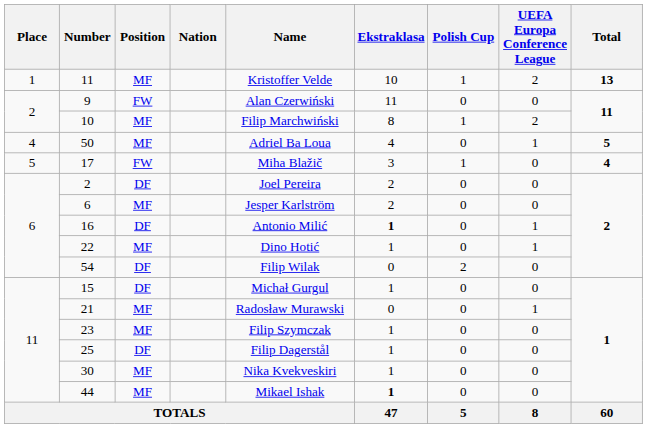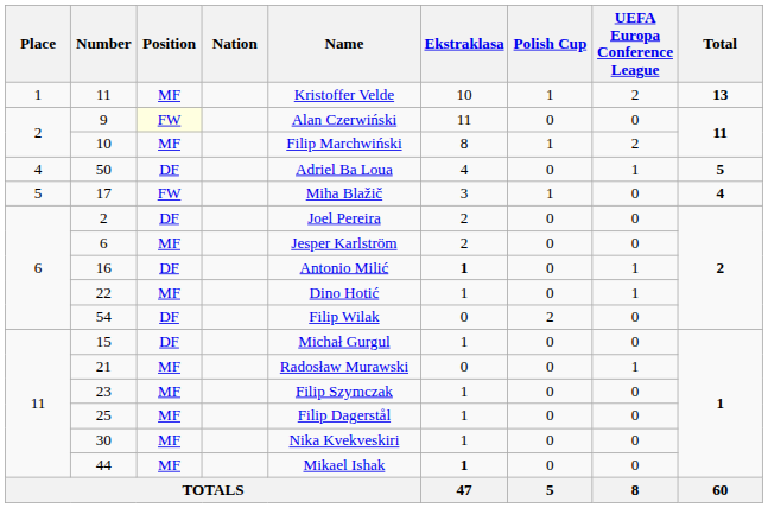 <table class="wikitable" style="font-size: 100%; text-align: center;">
 <tr>
 <th width=60>Place</th>
 <th width=60>Number</th>
 <th width=60>Position</th>
 <th width=60>Nation</th>
 <th width=150>Name</th>
 <th width=80><a href='#'>Ekstraklasa</a></th>
 <th width=80><a href='#'>Polish Cup</a></th>
 <th width=80><a href='#'>UEFA Europa Conference League</a></th>
 <th width=80>Total</th>
 </tr>
 <tr>
 <td rowspan="1">1</td>
 <td>11</td>
 <td><a href='#'>MF</a></td>
 <td></td>
 <td><a href='#'>Kristoffer Velde</a></td>
 <td>10</td>
 <td>1</td>
 <td>2</td>
 <td rowspan="1"><strong>13</strong></td>
 </tr>
 <tr>
 <td rowspan="2">2</td>
 <td>9</td>
-<td><a href='#'>FW</a></td>
+<td style="background: lightyellow;"><a href='#'>FW</a></td>
 <td></td>
 <td><a href='#'>Alan Czerwiński</a></td>
 <td>11</td>
 <td>0</td>
 <td>0</td>
 <td rowspan="2"><strong>11</strong></td>
 </tr>
 <tr>
 <td>10</td>
 <td><a href='#'>MF</a></td>
 <td></td>
 <td><a href='#'>Filip Marchwiński</a></td>
 <td>8</td>
 <td>1</td>
 <td>2</td>
 </tr>
 <tr>
 <td rowspan="1">4</td>
 <td>50</td>
-<td><a href='#'>MF</a></td>
+<td><a href='#'>DF</a></td>
 <td></td>
 <td><a href='#'>Adriel Ba Loua</a></td>
 <td>4</td>
 <td>0</td>
 <td>1</td>
 <td rowspan="1"><strong>5</strong></td>
 </tr>
 <tr>
 <td rowspan="1">5</td>
 <td>17</td>
 <td><a href='#'>FW</a></td>
 <td></td>
 <td><a href='#'>Miha Blažič</a></td>
 <td>3</td>
 <td>1</td>
 <td>0</td>
 <td rowspan="1"><strong>4</strong></td>
 </tr>
 <tr>
 <td rowspan="5">6</td>
 <td>2</td>
 <td><a href='#'>DF</a></td>
 <td></td>
 <td><a href='#'>Joel Pereira</a></td>
 <td>2</td>
 <td>0</td>
 <td>0</td>
 <td rowspan="5"><strong>2</strong></td>
 </tr>
 <tr>
 <td>6</td>
 <td><a href='#'>MF</a></td>
 <td></td>
 <td><a href='#'>Jesper Karlström</a></td>
 <td>2</td>
 <td>0</td>
 <td>0</td>
 </tr>
 <tr>
 <td>16</td>
 <td><a href='#'>DF</a></td>
 <td></td>
 <td><a href='#'>Antonio Milić</a></td>
 <td><strong>1</strong></td>
 <td>0</td>
 <td>1</td>
 </tr>
 <tr>
 <td>22</td>
 <td><a href='#'>MF</a></td>
 <td></td>
 <td><a href='#'>Dino Hotić</a></td>
 <td>1</td>
 <td>0</td>
 <td>1</td>
 </tr>
 <tr>
 <td>54</td>
 <td><a href='#'>DF</a></td>
 <td></td>
 <td><a href='#'>Filip Wilak</a></td>
 <td>0</td>
 <td>2</td>
 <td>0</td>
 </tr>
 <tr>
 <td rowspan="6">11</td>
 <td>15</td>
 <td><a href='#'>DF</a></td>
 <td></td>
 <td><a href='#'>Michał Gurgul</a></td>
 <td>1</td>
 <td>0</td>
 <td>0</td>
 <td rowspan="6"><strong>1</strong></td>
 </tr>
 <tr>
 <td>21</td>
 <td><a href='#'>MF</a></td>
 <td></td>
 <td><a href='#'>Radosław Murawski</a></td>
 <td>0</td>
 <td>0</td>
 <td>1</td>
 </tr>
 <tr>
 <td>23</td>
 <td><a href='#'>MF</a></td>
 <td></td>
 <td><a href='#'>Filip Szymczak</a></td>
 <td>1</td>
 <td>0</td>
 <td>0</td>
 </tr>
 <tr>
 <td>25</td>
-<td><a href='#'>DF</a></td>
+<td><a href='#'>MF</a></td>
 <td></td>
 <td><a href='#'>Filip Dagerstål</a></td>
 <td>1</td>
 <td>0</td>
 <td>0</td>
 </tr>
 <tr>
 <td>30</td>
 <td><a href='#'>MF</a></td>
 <td></td>
 <td><a href='#'>Nika Kvekveskiri</a></td>
 <td>1</td>
 <td>0</td>
 <td>0</td>
 </tr>
 <tr>
 <td>44</td>
 <td><a href='#'>MF</a></td>
 <td></td>
 <td><a href='#'>Mikael Ishak</a></td>
 <td><strong>1</strong></td>
 <td>0</td>
 <td>0</td>
 </tr>
 <tr>
 <th colspan="5">TOTALS</th>
 <th>47</th>
 <th>5</th>
 <th>8</th>
 <th>60</th>
 </tr>
 </table>
